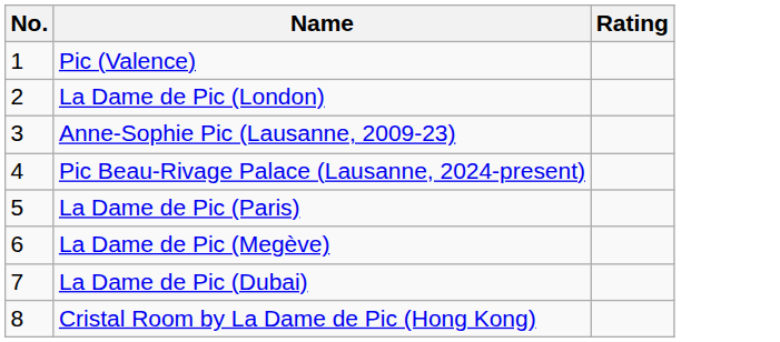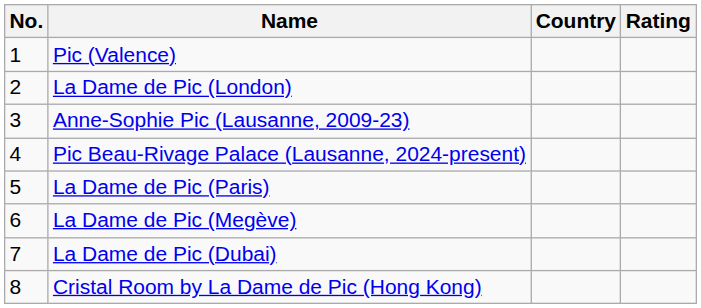 <table class="wikitable sortable plainrowheaders" style="text-align:left;"">
 <tr>
 <th>No.</th>
 <th>Name</th>
+<th>Country</th>
 <th>Rating</th>
 </tr>
 <tr>
 <td>1</td>
 <td><a href='#'>Pic (Valence)</a></td>
 <td></td>
+<td></td>
 </tr>
 <tr>
 <td>2</td>
 <td><a href='#'>La Dame de Pic (London)</a></td>
+<td></td>
 <td></td>
 </tr>
 <tr>
 <td>3</td>
 <td><a href='#'>Anne-Sophie Pic (Lausanne, 2009-23)</a></td>
 <td></td>
+<td></td>
 </tr>
 <tr>
 <td>4</td>
 <td><a href='#'>Pic Beau-Rivage Palace (Lausanne, 2024-present)</a></td>
+<td></td>
 <td></td>
 </tr>
 <tr>
 <td>5</td>
 <td><a href='#'>La Dame de Pic (Paris)</a></td>
 <td></td>
+<td></td>
 </tr>
 <tr>
 <td>6</td>
 <td><a href='#'>La Dame de Pic (Megève)</a></td>
+<td></td>
 <td></td>
 </tr>
 <tr>
 <td>7</td>
 <td><a href='#'>La Dame de Pic (Dubai)</a></td>
 <td></td>
+<td></td>
 </tr>
 <tr>
 <td>8</td>
 <td><a href='#'>Cristal Room by La Dame de Pic (Hong Kong)</a></td>
 <td></td>
+<td></td>
 </tr>
 </table>
